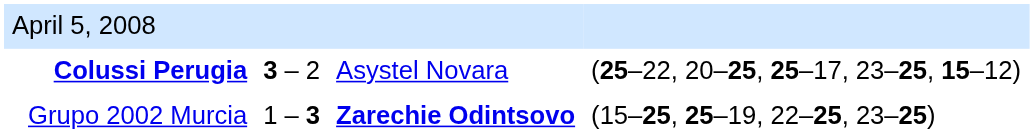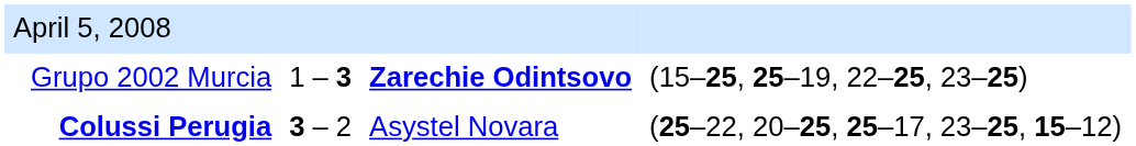 <table style=border-collapse:collapse  cellspacing=0 cellpadding=5>
 <tr bgcolor=#D0E7FF>
 <td colspan="4">April 5, 2008</td>
 <td></td>
+</tr>
+<tr>
+<td></td>
+<td align=right><a href='#'>Grupo 2002 Murcia</a>  </td>
+<td>1 – <strong>3</strong></td>
+<td> <strong><a href='#'>Zarechie Odintsovo</a></strong></td>
+<td>(15–<strong>25</strong>, <strong>25</strong>–19, 22–<strong>25</strong>, 23–<strong>25</strong>)</td>
 </tr>
 <tr>
 <td></td>
 <td align=right><strong><a href='#'>Colussi Perugia</a></strong> </td>
 <td><strong>3</strong> – 2</td>
 <td>  <a href='#'>Asystel Novara</a></td>
 <td>(<strong>25</strong>–22, 20–<strong>25</strong>, <strong>25</strong>–17,  23–<strong>25</strong>, <strong>15</strong>–12)</td>
 </tr>
-<tr>
-<td></td>
-<td align=right><a href='#'>Grupo 2002 Murcia</a>  </td>
-<td>1 – <strong>3</strong></td>
-<td> <strong><a href='#'>Zarechie Odintsovo</a></strong></td>
-<td>(15–<strong>25</strong>, <strong>25</strong>–19, 22–<strong>25</strong>, 23–<strong>25</strong>)</td>
-</tr>
 </table>
